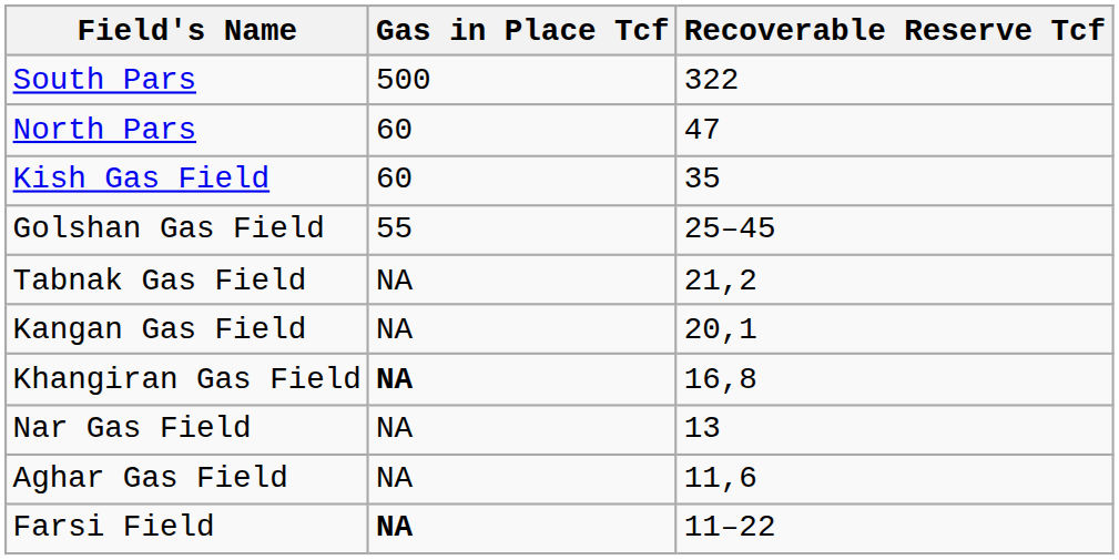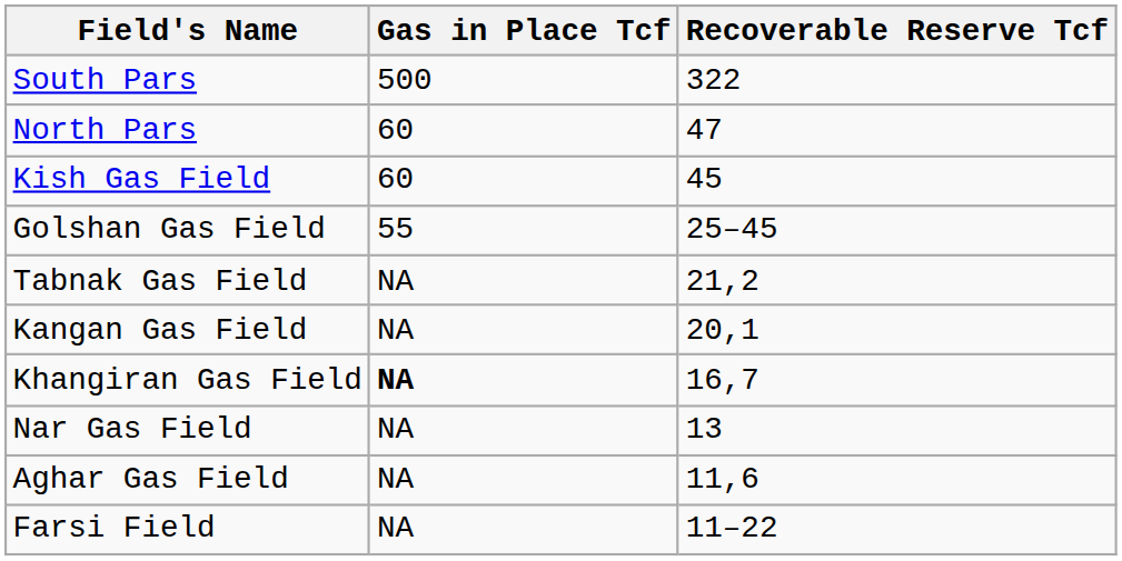 <table class="wikitable">
 <tr>
 <th>Field's Name</th>
 <th>Gas in Place Tcf</th>
 <th>Recoverable Reserve Tcf</th>
 </tr>
 <tr>
 <td><a href='#'>South Pars</a></td>
 <td>500</td>
 <td>322</td>
 </tr>
 <tr>
 <td><a href='#'>North Pars</a></td>
 <td>60</td>
 <td>47</td>
 </tr>
 <tr>
 <td><a href='#'>Kish Gas Field</a></td>
 <td>60</td>
-<td>35</td>
+<td>45</td>
 </tr>
 <tr>
 <td>Golshan Gas Field</td>
 <td>55</td>
 <td>25–45</td>
 </tr>
 <tr>
 <td>Tabnak Gas Field</td>
 <td>NA</td>
 <td>21,2</td>
 </tr>
 <tr>
 <td>Kangan Gas Field</td>
 <td>NA</td>
 <td>20,1</td>
 </tr>
 <tr>
 <td>Khangiran Gas Field</td>
 <td><strong>NA</strong></td>
-<td>16,8</td>
+<td>16,7</td>
 </tr>
 <tr>
 <td>Nar Gas Field</td>
 <td>NA</td>
 <td>13</td>
 </tr>
 <tr>
 <td>Aghar Gas Field</td>
 <td>NA</td>
 <td>11,6</td>
 </tr>
 <tr>
 <td>Farsi Field</td>
-<td><strong>NA</strong></td>
+<td>NA</td>
 <td>11–22</td>
 </tr>
 </table>
